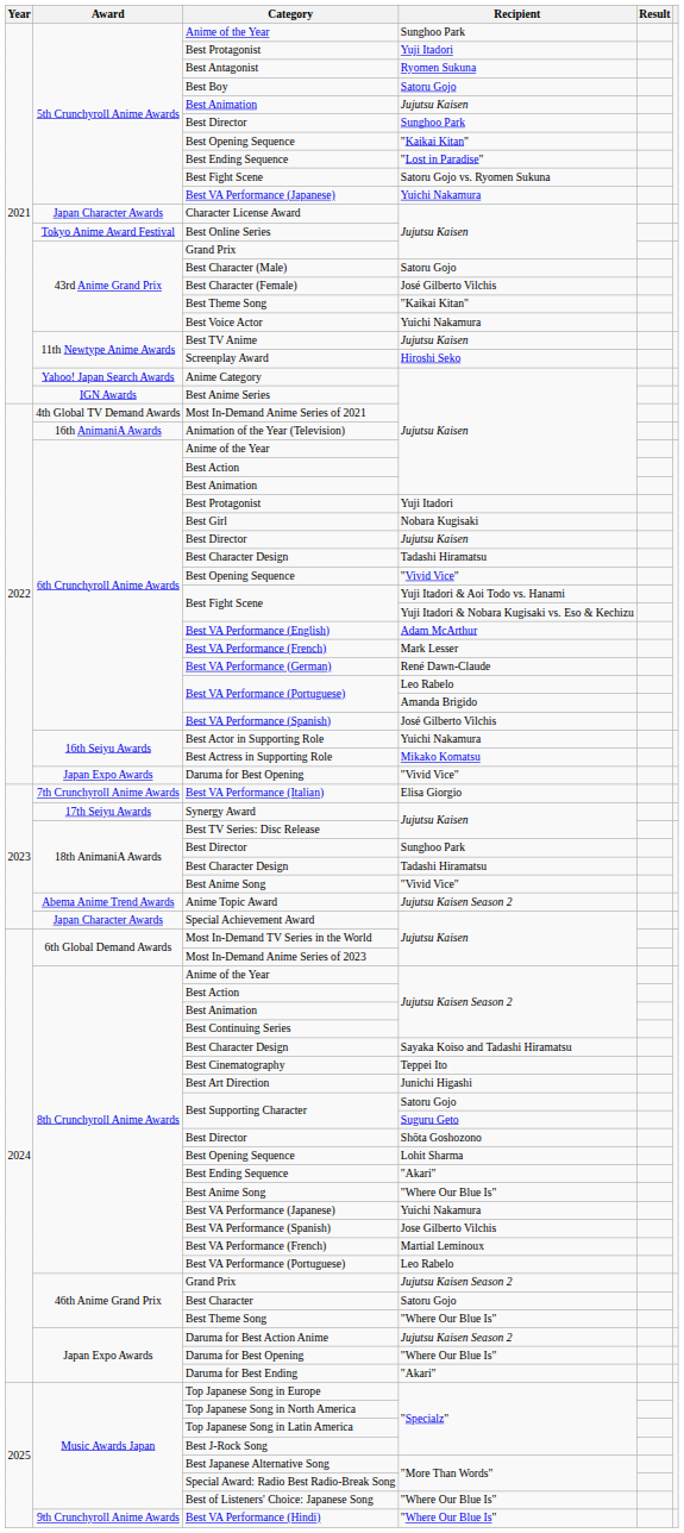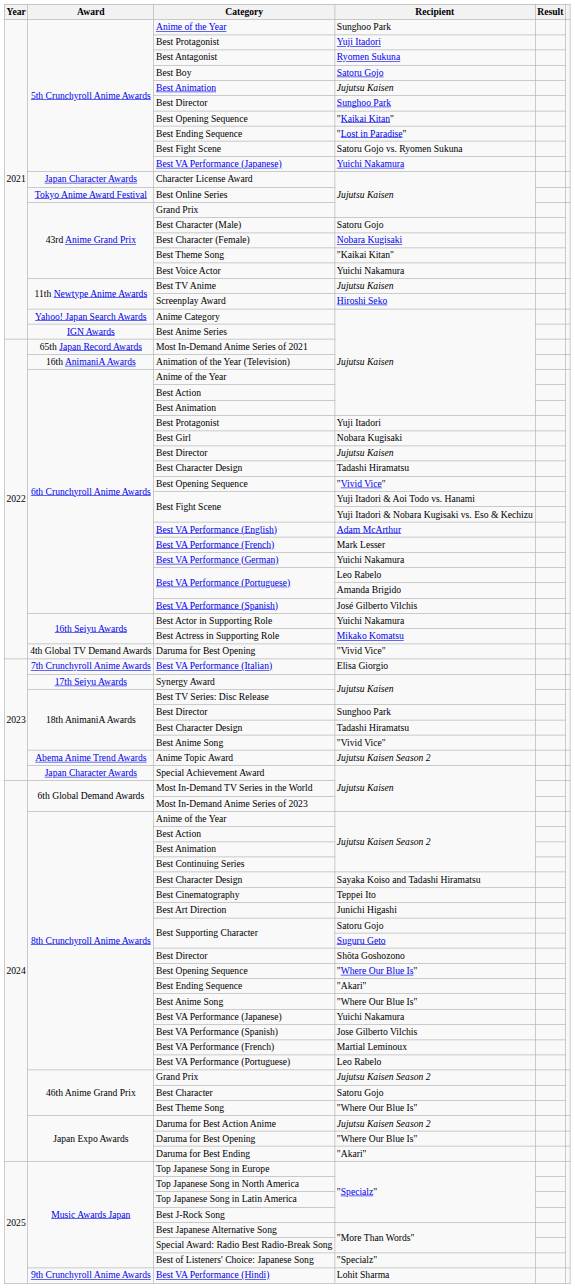 <table class="wikitable plainrowheaders sortable">
 <tr>
 <th scope="col">Year</th>
 <th scope="col">Award</th>
 <th scope="col">Category</th>
 <th scope="col">Recipient</th>
 <th scope="col">Result</th>
 <th scope="col" class="unsortable"></th>
 </tr>
 <tr>
 <td rowspan="21" align="center">2021</td>
 <td rowspan="10" align="center"><a href='#'>5th Crunchyroll Anime Awards</a></td>
 <td><a href='#'>Anime of the Year</a></td>
 <td>Sunghoo Park</td>
 <td></td>
 <td rowspan="10" style="text-align:center;"></td>
 </tr>
 <tr>
 <td>Best Protagonist</td>
 <td><a href='#'>Yuji Itadori</a></td>
 <td></td>
 </tr>
 <tr>
 <td>Best Antagonist</td>
 <td><a href='#'>Ryomen Sukuna</a></td>
 <td></td>
 </tr>
 <tr>
 <td>Best Boy</td>
 <td><a href='#'>Satoru Gojo</a></td>
 <td></td>
 </tr>
 <tr>
 <td><a href='#'>Best Animation</a></td>
 <td><em>Jujutsu Kaisen</em></td>
 <td></td>
 </tr>
 <tr>
 <td>Best Director</td>
 <td><a href='#'>Sunghoo Park</a></td>
 <td></td>
 </tr>
 <tr>
 <td>Best Opening Sequence</td>
 <td>"<a href='#'>Kaikai Kitan</a>" </td>
 <td></td>
 </tr>
 <tr>
 <td>Best Ending Sequence</td>
 <td>"<a href='#'>Lost in Paradise</a>" </td>
 <td></td>
 </tr>
 <tr>
 <td>Best Fight Scene</td>
 <td>Satoru Gojo vs. Ryomen Sukuna</td>
 <td></td>
 </tr>
 <tr>
 <td><a href='#'>Best VA Performance (Japanese)</a></td>
 <td><a href='#'>Yuichi Nakamura</a> </td>
 <td></td>
 </tr>
 <tr>
 <td align="center"><a href='#'>Japan Character Awards</a></td>
 <td>Character License Award</td>
 <td rowspan="3"><em>Jujutsu Kaisen</em></td>
 <td></td>
 <td style="text-align:center;"></td>
 </tr>
 <tr>
 <td align="center"><a href='#'>Tokyo Anime Award Festival</a></td>
 <td>Best Online Series</td>
 <td></td>
 <td style="text-align:center;"></td>
 </tr>
 <tr>
 <td rowspan="5" align="center">43rd <a href='#'>Anime Grand Prix</a></td>
 <td>Grand Prix</td>
 <td></td>
 <td rowspan="5" style="text-align:center;"></td>
 </tr>
 <tr>
 <td>Best Character (Male)</td>
 <td>Satoru Gojo</td>
 <td></td>
 </tr>
 <tr>
 <td>Best Character (Female)</td>
-<td>José Gilberto Vilchis </td>
+<td><a href='#'>Nobara Kugisaki</a></td>
 <td></td>
 </tr>
 <tr>
 <td>Best Theme Song</td>
 <td>"Kaikai Kitan" </td>
 <td></td>
 </tr>
 <tr>
 <td>Best Voice Actor</td>
 <td>Yuichi Nakamura</td>
 <td></td>
 </tr>
 <tr>
 <td rowspan="2" align="center">11th <a href='#'>Newtype Anime Awards</a></td>
 <td>Best TV Anime</td>
 <td><em>Jujutsu Kaisen</em></td>
 <td></td>
 <td rowspan="2" style="text-align:center;"></td>
 </tr>
 <tr>
 <td>Screenplay Award</td>
 <td><a href='#'>Hiroshi Seko</a></td>
 <td></td>
 </tr>
 <tr>
 <td align="center"><a href='#'>Yahoo! Japan Search Awards</a></td>
 <td>Anime Category</td>
 <td rowspan="7"><em>Jujutsu Kaisen</em></td>
 <td></td>
 <td style="text-align:center;"></td>
 </tr>
 <tr>
 <td align="center"><a href='#'>IGN Awards</a></td>
 <td>Best Anime Series</td>
 <td></td>
 <td style="text-align:center;"></td>
 </tr>
 <tr>
 <td rowspan="21" align="center">2022</td>
-<td align="center">4th Global TV Demand Awards</td>
+<td align="center">65th <a href='#'>Japan Record Awards</a></td>
 <td>Most In-Demand Anime Series of 2021</td>
 <td></td>
 <td style="text-align:center;"></td>
 </tr>
 <tr>
 <td align="center">16th <a href='#'>AnimaniA Awards</a></td>
 <td>Animation of the Year (Television)</td>
 <td></td>
 <td style="text-align:center;"></td>
 </tr>
 <tr>
 <td rowspan="16" align="center"><a href='#'>6th Crunchyroll Anime Awards</a></td>
 <td>Anime of the Year</td>
 <td></td>
 <td rowspan="16" style="text-align:center;"></td>
 </tr>
 <tr>
 <td>Best Action</td>
 <td></td>
 </tr>
 <tr>
 <td>Best Animation</td>
 <td></td>
 </tr>
 <tr>
 <td>Best Protagonist</td>
 <td>Yuji Itadori</td>
 <td></td>
 </tr>
 <tr>
 <td>Best Girl</td>
 <td>Nobara Kugisaki</td>
 <td></td>
 </tr>
 <tr>
 <td>Best Director</td>
 <td><em>Jujutsu Kaisen</em></td>
 <td></td>
 </tr>
 <tr>
 <td>Best Character Design</td>
 <td>Tadashi Hiramatsu</td>
 <td></td>
 </tr>
 <tr>
 <td>Best Opening Sequence</td>
 <td>"<a href='#'>Vivid Vice</a>" </td>
 <td></td>
 </tr>
 <tr>
 <td rowspan="2">Best Fight Scene</td>
 <td>Yuji Itadori & Aoi Todo vs. Hanami</td>
 <td></td>
 </tr>
 <tr>
 <td>Yuji Itadori & Nobara Kugisaki vs. Eso & Kechizu</td>
 <td></td>
 </tr>
 <tr>
 <td><a href='#'>Best VA Performance (English)</a></td>
 <td><a href='#'>Adam McArthur</a> </td>
 <td></td>
 </tr>
 <tr>
 <td><a href='#'>Best VA Performance (French)</a></td>
 <td>Mark Lesser </td>
 <td></td>
 </tr>
 <tr>
 <td><a href='#'>Best VA Performance (German)</a></td>
-<td>René Dawn-Claude </td>
+<td>Yuichi Nakamura </td>
 <td></td>
 </tr>
 <tr>
 <td rowspan="2"><a href='#'>Best VA Performance (Portuguese)</a></td>
 <td>Leo Rabelo </td>
 <td></td>
 </tr>
 <tr>
 <td>Amanda Brigido </td>
 <td></td>
 </tr>
 <tr>
 <td><a href='#'>Best VA Performance (Spanish)</a></td>
 <td>José Gilberto Vilchis </td>
 <td></td>
 </tr>
 <tr>
 <td rowspan="2" align="center"><a href='#'>16th Seiyu Awards</a></td>
 <td>Best Actor in Supporting Role</td>
 <td>Yuichi Nakamura </td>
 <td></td>
 <td rowspan="2" style="text-align:center;"></td>
 </tr>
 <tr>
 <td>Best Actress in Supporting Role</td>
 <td><a href='#'>Mikako Komatsu</a> </td>
 <td></td>
 </tr>
 <tr>
-<td align="center"><a href='#'>Japan Expo Awards</a></td>
+<td align="center">4th Global TV Demand Awards</td>
 <td>Daruma for Best Opening</td>
 <td>"Vivid Vice" </td>
 <td></td>
 <td style="text-align:center;"></td>
 </tr>
 <tr>
 <td rowspan="8" align="center">2023</td>
 <td align="center"><a href='#'>7th Crunchyroll Anime Awards</a></td>
 <td><a href='#'>Best VA Performance (Italian)</a></td>
 <td>Elisa Giorgio </td>
 <td></td>
 <td style="text-align:center;"></td>
 </tr>
 <tr>
 <td align="center"><a href='#'>17th Seiyu Awards</a></td>
 <td>Synergy Award</td>
 <td rowspan="2"><em>Jujutsu Kaisen</em></td>
 <td></td>
 <td style="text-align:center;"></td>
 </tr>
 <tr>
 <td rowspan="4" align="center">18th AnimaniA Awards</td>
 <td>Best TV Series: Disc Release</td>
 <td></td>
 <td rowspan="4" style="text-align:center;"></td>
 </tr>
 <tr>
 <td>Best Director</td>
 <td>Sunghoo Park</td>
 <td></td>
 </tr>
 <tr>
 <td>Best Character Design</td>
 <td>Tadashi Hiramatsu</td>
 <td></td>
 </tr>
 <tr>
 <td>Best Anime Song</td>
 <td>"Vivid Vice" </td>
 <td></td>
 </tr>
 <tr>
 <td align="center"><a href='#'>Abema Anime Trend Awards</a></td>
 <td>Anime Topic Award</td>
 <td><em>Jujutsu Kaisen Season 2</em></td>
 <td></td>
 <td style="text-align:center;"></td>
 </tr>
 <tr>
 <td align="center"><a href='#'>Japan Character Awards</a></td>
 <td>Special Achievement Award</td>
 <td rowspan="3"><em>Jujutsu Kaisen</em></td>
 <td></td>
 <td style="text-align:center;"></td>
 </tr>
 <tr>
 <td rowspan="25" align="center">2024</td>
 <td rowspan="2" align="center">6th Global Demand Awards</td>
 <td>Most In-Demand TV Series in the World</td>
 <td></td>
 <td rowspan="2" style="text-align:center;"></td>
 </tr>
 <tr>
 <td>Most In-Demand Anime Series of 2023</td>
 <td></td>
 </tr>
 <tr>
 <td rowspan="17" align="center"><a href='#'>8th Crunchyroll Anime Awards</a></td>
 <td>Anime of the Year</td>
 <td rowspan="4"><em>Jujutsu Kaisen Season 2</em></td>
 <td></td>
 <td rowspan="17" style="text-align:center;"></td>
 </tr>
 <tr>
 <td>Best Action</td>
 <td></td>
 </tr>
 <tr>
 <td>Best Animation</td>
 <td></td>
 </tr>
 <tr>
 <td>Best Continuing Series</td>
 <td></td>
 </tr>
 <tr>
 <td>Best Character Design</td>
 <td>Sayaka Koiso and Tadashi Hiramatsu</td>
 <td></td>
 </tr>
 <tr>
 <td>Best Cinematography</td>
 <td>Teppei Ito</td>
 <td></td>
 </tr>
 <tr>
 <td>Best Art Direction</td>
 <td>Junichi Higashi</td>
 <td></td>
 </tr>
 <tr>
 <td rowspan="2">Best Supporting Character</td>
 <td>Satoru Gojo</td>
 <td></td>
 </tr>
 <tr>
 <td><a href='#'>Suguru Geto</a></td>
 <td></td>
 </tr>
 <tr>
 <td>Best Director</td>
 <td>Shōta Goshozono</td>
 <td></td>
 </tr>
 <tr>
 <td>Best Opening Sequence</td>
-<td>Lohit Sharma </td>
+<td>"<a href='#'>Where Our Blue Is</a>" </td>
 <td></td>
 </tr>
 <tr>
 <td>Best Ending Sequence</td>
 <td>"Akari" </td>
 <td></td>
 </tr>
 <tr>
 <td>Best Anime Song</td>
 <td>"Where Our Blue Is" </td>
 <td></td>
 </tr>
 <tr>
 <td>Best VA Performance (Japanese)</td>
 <td>Yuichi Nakamura </td>
 <td></td>
 </tr>
 <tr>
 <td>Best VA Performance (Spanish)</td>
 <td>Jose Gilberto Vilchis </td>
 <td></td>
 </tr>
 <tr>
 <td>Best VA Performance (French)</td>
 <td>Martial Leminoux </td>
 <td></td>
 </tr>
 <tr>
 <td>Best VA Performance (Portuguese)</td>
 <td>Leo Rabelo </td>
 <td></td>
 </tr>
 <tr>
 <td rowspan="3" align="center">46th Anime Grand Prix</td>
 <td>Grand Prix</td>
 <td><em>Jujutsu Kaisen Season 2</em></td>
 <td></td>
 <td rowspan="3" style="text-align:center;"></td>
 </tr>
 <tr>
 <td>Best Character</td>
 <td>Satoru Gojo</td>
 <td></td>
 </tr>
 <tr>
 <td>Best Theme Song</td>
 <td>"Where Our Blue Is" </td>
 <td></td>
 </tr>
 <tr>
 <td rowspan="3" align="center">Japan Expo Awards</td>
 <td>Daruma for Best Action Anime</td>
 <td><em>Jujutsu Kaisen Season 2</em></td>
 <td></td>
 <td style="text-align:center;"></td>
 </tr>
 <tr>
 <td>Daruma for Best Opening</td>
 <td>"Where Our Blue Is" </td>
 <td></td>
 <td style="text-align:center;"></td>
 </tr>
 <tr>
 <td>Daruma for Best Ending</td>
 <td>"Akari" </td>
 <td></td>
 <td style="text-align:center;"></td>
 </tr>
 <tr>
 <td rowspan="8" align="center">2025</td>
 <td rowspan="7" align="center"><a href='#'>Music Awards Japan</a></td>
 <td>Top Japanese Song in Europe</td>
 <td rowspan="4">"<a href='#'>Specialz</a>" </td>
 <td></td>
 <td rowspan="7" style="text-align:center;"></td>
 </tr>
 <tr>
 <td>Top Japanese Song in North America</td>
 <td></td>
 </tr>
 <tr>
 <td>Top Japanese Song in Latin America</td>
 <td></td>
 </tr>
 <tr>
 <td>Best J-Rock Song</td>
 <td></td>
 </tr>
 <tr>
 <td>Best Japanese Alternative Song</td>
 <td rowspan="2">"More Than Words" </td>
 <td></td>
 </tr>
 <tr>
 <td>Special Award: Radio Best Radio-Break Song</td>
 <td></td>
 </tr>
 <tr>
 <td>Best of Listeners' Choice: Japanese Song</td>
-<td>"Where Our Blue Is" </td>
+<td>"Specialz" </td>
 <td></td>
 </tr>
 <tr>
 <td align="center"><a href='#'>9th Crunchyroll Anime Awards</a></td>
 <td><a href='#'>Best VA Performance (Hindi)</a></td>
-<td>"<a href='#'>Where Our Blue Is</a>" </td>
+<td>Lohit Sharma </td>
 <td></td>
 <td style="text-align:center;"></td>
 </tr>
 </table>
